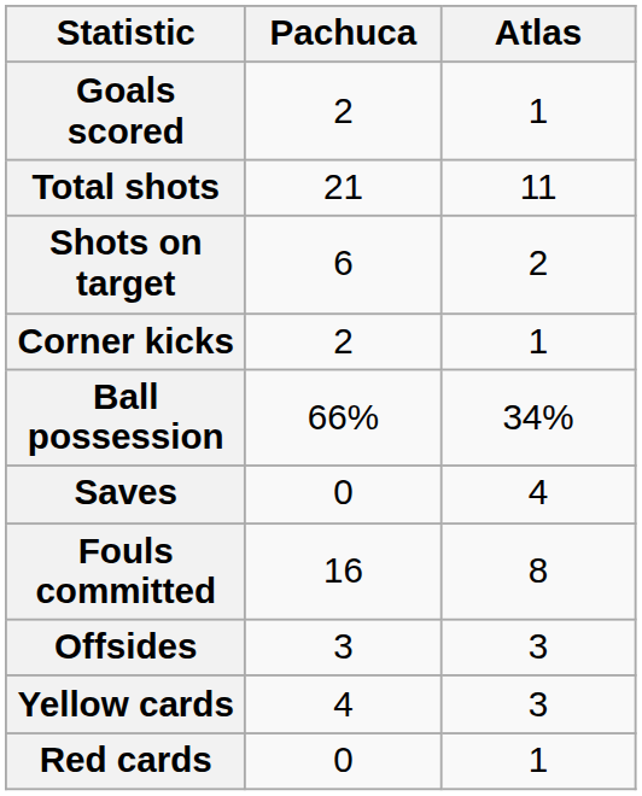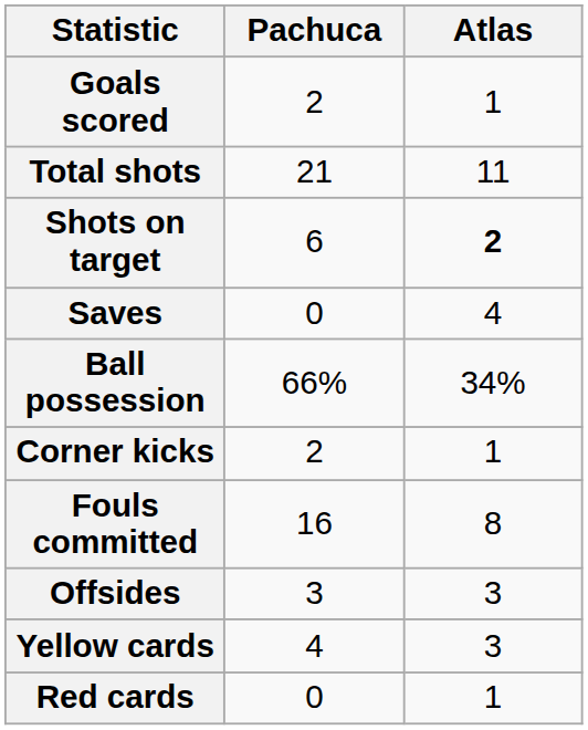 <table class="wikitable plainrowheaders" style="text-align:center">
 <tr>
 <th scope="col" style="width:100px">Statistic</th>
 <th scope="col" style="width:80px">Pachuca</th>
 <th scope="col" style="width:80px">Atlas</th>
 </tr>
 <tr>
 <th scope=row>Goals scored</th>
 <td>2</td>
 <td>1</td>
 </tr>
 <tr>
 <th scope=row>Total shots</th>
 <td>21</td>
 <td>11</td>
 </tr>
 <tr>
 <th scope=row>Shots on target</th>
 <td>6</td>
-<td>2</td>
+<td><strong>2</strong></td>
 </tr>
 <tr>
-<th scope=row>Corner kicks</th>
-<td>2</td>
-<td>1</td>
+<th scope=row>Saves</th>
+<td>0</td>
+<td>4</td>
 </tr>
 <tr>
 <th scope=row>Ball possession</th>
 <td>66%</td>
 <td>34%</td>
 </tr>
 <tr>
-<th scope=row>Saves</th>
-<td>0</td>
-<td>4</td>
+<th scope=row>Corner kicks</th>
+<td>2</td>
+<td>1</td>
 </tr>
 <tr>
 <th scope=row>Fouls committed</th>
 <td>16</td>
 <td>8</td>
 </tr>
 <tr>
 <th scope=row>Offsides</th>
 <td>3</td>
 <td>3</td>
 </tr>
 <tr>
 <th scope=row>Yellow cards</th>
 <td>4</td>
 <td>3</td>
 </tr>
 <tr>
 <th scope=row>Red cards</th>
 <td>0</td>
 <td>1</td>
 </tr>
 </table>
